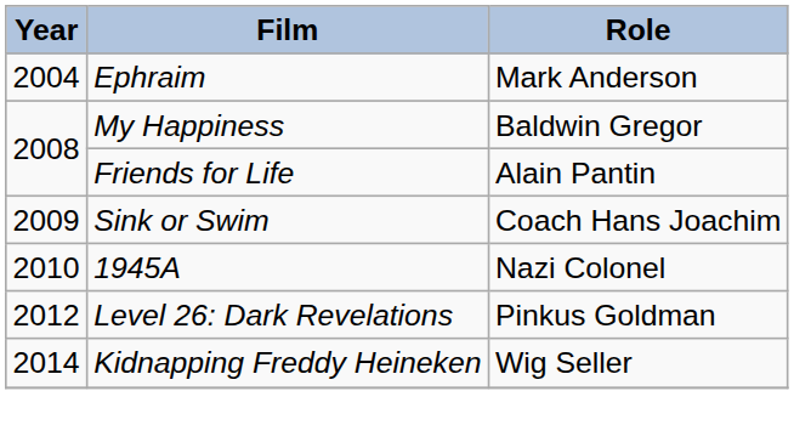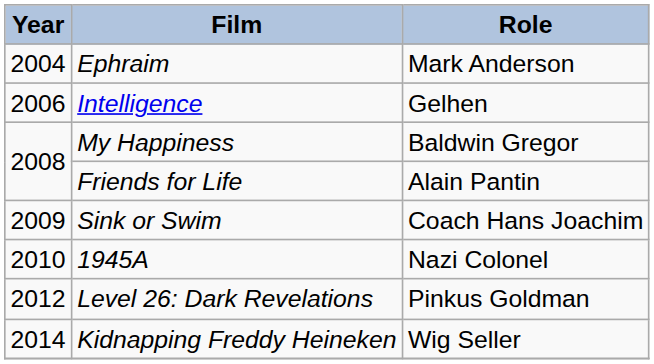 <table class="wikitable" style="font-size: 95%;">
 <tr>
 <th style="background:#b0c4de;">Year</th>
 <th style="background:#b0c4de;">Film</th>
 <th style="background:#b0c4de;">Role</th>
 </tr>
 <tr>
 <td>2004</td>
 <td><em>Ephraim</em></td>
 <td>Mark Anderson</td>
+</tr>
+<tr>
+<td>2006</td>
+<td><em><a href='#'>Intelligence</a></em></td>
+<td>Gelhen</td>
 </tr>
 <tr>
 <td rowspan="2">2008</td>
 <td><em>My Happiness</em></td>
 <td>Baldwin Gregor</td>
 </tr>
 <tr>
 <td><em>Friends for Life</em></td>
 <td>Alain Pantin</td>
 </tr>
 <tr>
 <td>2009</td>
 <td><em>Sink or Swim</em></td>
 <td>Coach Hans Joachim</td>
 </tr>
 <tr>
 <td>2010</td>
 <td><em>1945A</em></td>
 <td>Nazi Colonel</td>
 </tr>
 <tr>
 <td>2012</td>
 <td><em>Level 26: Dark Revelations</em></td>
 <td>Pinkus Goldman</td>
 </tr>
 <tr>
 <td>2014</td>
 <td><em>Kidnapping Freddy Heineken</em></td>
 <td>Wig Seller</td>
 </tr>
 <tr>
 </tr>
 </table>
